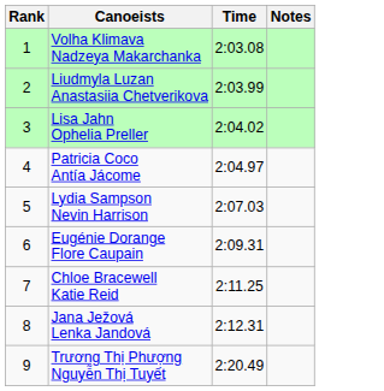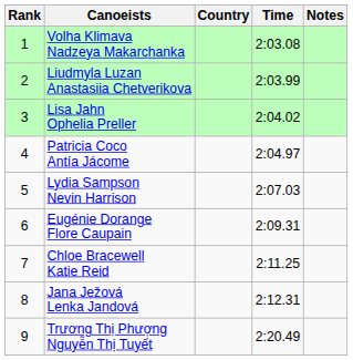 <table class="wikitable" style="text-align:center">
 <tr>
 <th>Rank</th>
 <th>Canoeists</th>
+<th>Country</th>
 <th>Time</th>
 <th>Notes</th>
 </tr>
 <tr bgcolor=bbffbb>
 <td>1</td>
 <td align="left"><a href='#'>Volha Klimava</a><br><a href='#'>Nadzeya Makarchanka</a></td>
+<td align="left"></td>
 <td>2:03.08</td>
 <td></td>
 </tr>
 <tr bgcolor=bbffbb>
 <td>2</td>
 <td align="left"><a href='#'>Liudmyla Luzan</a><br><a href='#'>Anastasiia Chetverikova</a></td>
+<td align="left"></td>
 <td>2:03.99</td>
 <td></td>
 </tr>
 <tr bgcolor=bbffbb>
 <td>3</td>
 <td align="left"><a href='#'>Lisa Jahn</a><br><a href='#'>Ophelia Preller</a></td>
+<td align="left"></td>
 <td>2:04.02</td>
 <td></td>
 </tr>
 <tr>
 <td>4</td>
 <td align="left"><a href='#'>Patricia Coco</a><br><a href='#'>Antía Jácome</a></td>
+<td align="left"></td>
 <td>2:04.97</td>
 <td></td>
 </tr>
 <tr>
 <td>5</td>
 <td align="left"><a href='#'>Lydia Sampson</a><br><a href='#'>Nevin Harrison</a></td>
+<td align="left"></td>
 <td>2:07.03</td>
 <td></td>
 </tr>
 <tr>
 <td>6</td>
 <td align="left"><a href='#'>Eugénie Dorange</a><br><a href='#'>Flore Caupain</a></td>
+<td align="left"></td>
 <td>2:09.31</td>
 <td></td>
 </tr>
 <tr>
 <td>7</td>
 <td align="left"><a href='#'>Chloe Bracewell</a><br><a href='#'>Katie Reid</a></td>
+<td align="left"></td>
 <td>2:11.25</td>
 <td></td>
 </tr>
 <tr>
 <td>8</td>
 <td align="left"><a href='#'>Jana Ježová</a><br><a href='#'>Lenka Jandová</a></td>
+<td align="left"></td>
 <td>2:12.31</td>
 <td></td>
 </tr>
 <tr>
 <td>9</td>
 <td align="left"><a href='#'>Trương Thị Phượng</a><br><a href='#'>Nguyễn Thị Tuyết</a></td>
+<td align="left"></td>
 <td>2:20.49</td>
 <td></td>
 </tr>
 </table>
